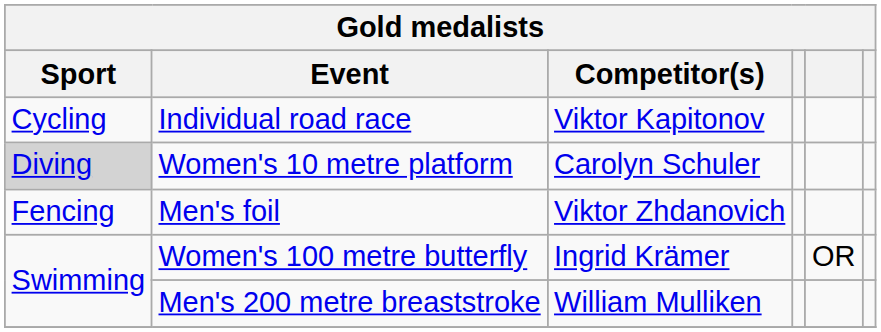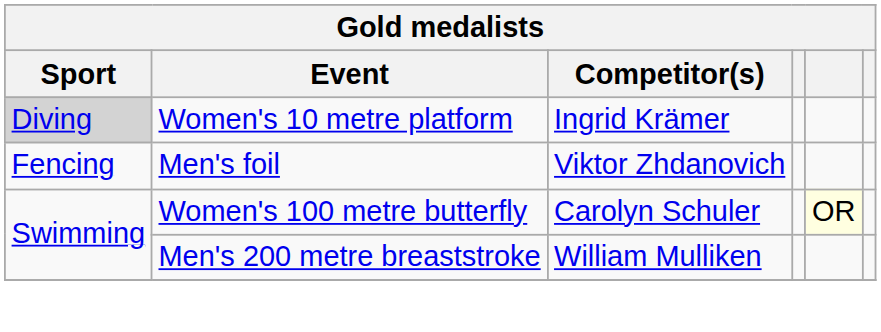 <table class="wikitable">
 <tr>
 <th colspan="6">Gold medalists</th>
 </tr>
 <tr>
 <th>Sport</th>
 <th>Event</th>
 <th>Competitor(s)</th>
 <th></th>
 <th></th>
 <th></th>
 </tr>
 <tr>
-<td><a href='#'>Cycling</a></td>
-<td><a href='#'>Individual road race</a></td>
-<td><a href='#'>Viktor Kapitonov</a></td>
-<td></td>
-<td></td>
-<td></td>
-</tr>
-<tr>
 <td style="background: lightgrey;"><a href='#'>Diving</a></td>
 <td><a href='#'>Women's 10 metre platform</a></td>
-<td><a href='#'>Carolyn Schuler</a></td>
+<td><a href='#'>Ingrid Krämer</a></td>
 <td></td>
 <td></td>
 <td></td>
 </tr>
 <tr>
 <td><a href='#'>Fencing</a></td>
 <td><a href='#'>Men's foil</a></td>
 <td><a href='#'>Viktor Zhdanovich</a></td>
 <td></td>
 <td></td>
 <td></td>
 </tr>
 <tr>
 <td rowspan="2"><a href='#'>Swimming</a></td>
 <td><a href='#'>Women's 100 metre butterfly</a></td>
-<td><a href='#'>Ingrid Krämer</a></td>
+<td><a href='#'>Carolyn Schuler</a></td>
 <td></td>
-<td>OR</td>
+<td style="background: lightyellow;">OR</td>
 <td></td>
 </tr>
 <tr>
 <td><a href='#'>Men's 200 metre breaststroke</a></td>
 <td><a href='#'>William Mulliken</a></td>
 <td></td>
 <td></td>
 <td></td>
 </tr>
 <tr>
 </tr>
 </table>
